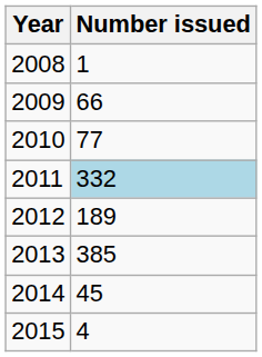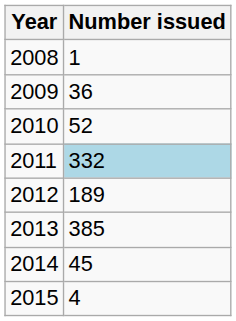 <table class="wikitable nowrap sortable infobox">
 <tr>
 <th>Year</th>
 <th>Number issued</th>
 </tr>
 <tr>
 <td>2008</td>
 <td>1</td>
 </tr>
 <tr>
 <td>2009</td>
-<td>66</td>
+<td>36</td>
 </tr>
 <tr>
 <td>2010</td>
-<td>77</td>
+<td>52</td>
 </tr>
 <tr>
 <td>2011</td>
 <td style="background: lightblue;">332</td>
 </tr>
 <tr>
 <td>2012</td>
 <td>189</td>
 </tr>
 <tr>
 <td>2013</td>
 <td>385</td>
 </tr>
 <tr>
 <td>2014</td>
 <td>45</td>
 </tr>
 <tr>
 <td>2015</td>
 <td>4</td>
 </tr>
 </table>
